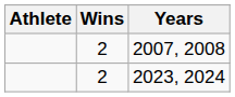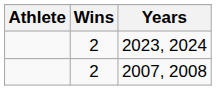 <table class="wikitable">
 <tr>
 </tr>
 <tr>
 <th>Athlete</th>
 <th>Wins</th>
 <th>Years</th>
 </tr>
 <tr>
 <td></td>
 <td align=center>2</td>
-<td>2007, 2008</td>
+<td>2023, 2024</td>
 </tr>
 <tr>
 <td></td>
 <td align=center>2</td>
-<td>2023, 2024</td>
+<td>2007, 2008</td>
 </tr>
 </table>
